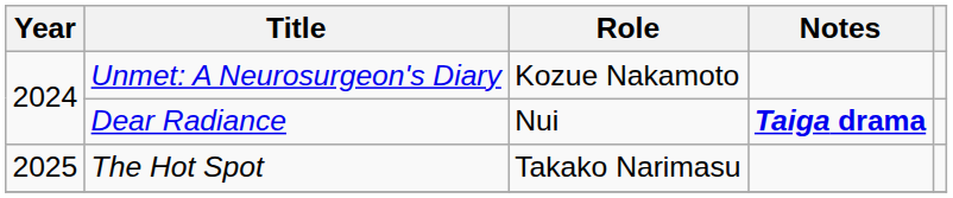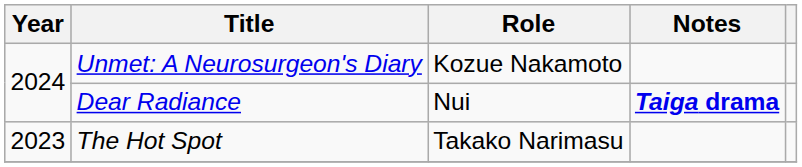 <table class="wikitable">
 <tr>
 <th>Year</th>
 <th>Title</th>
 <th>Role</th>
 <th>Notes</th>
 <th></th>
 </tr>
 <tr>
 <td rowspan="2">2024</td>
 <td><em><a href='#'>Unmet: A Neurosurgeon's Diary</a></em></td>
 <td>Kozue Nakamoto</td>
 <td></td>
 <td></td>
 </tr>
 <tr>
 <td><em><a href='#'>Dear Radiance </a></em></td>
 <td>Nui</td>
 <td><strong><a href='#'><em>Taiga</em> drama</a></strong></td>
 <td></td>
 </tr>
 <tr>
-<td>2025</td>
+<td>2023</td>
 <td><em>The Hot Spot</em></td>
 <td>Takako Narimasu</td>
 <td></td>
 <td></td>
 </tr>
 <tr>
 </tr>
 </table>
